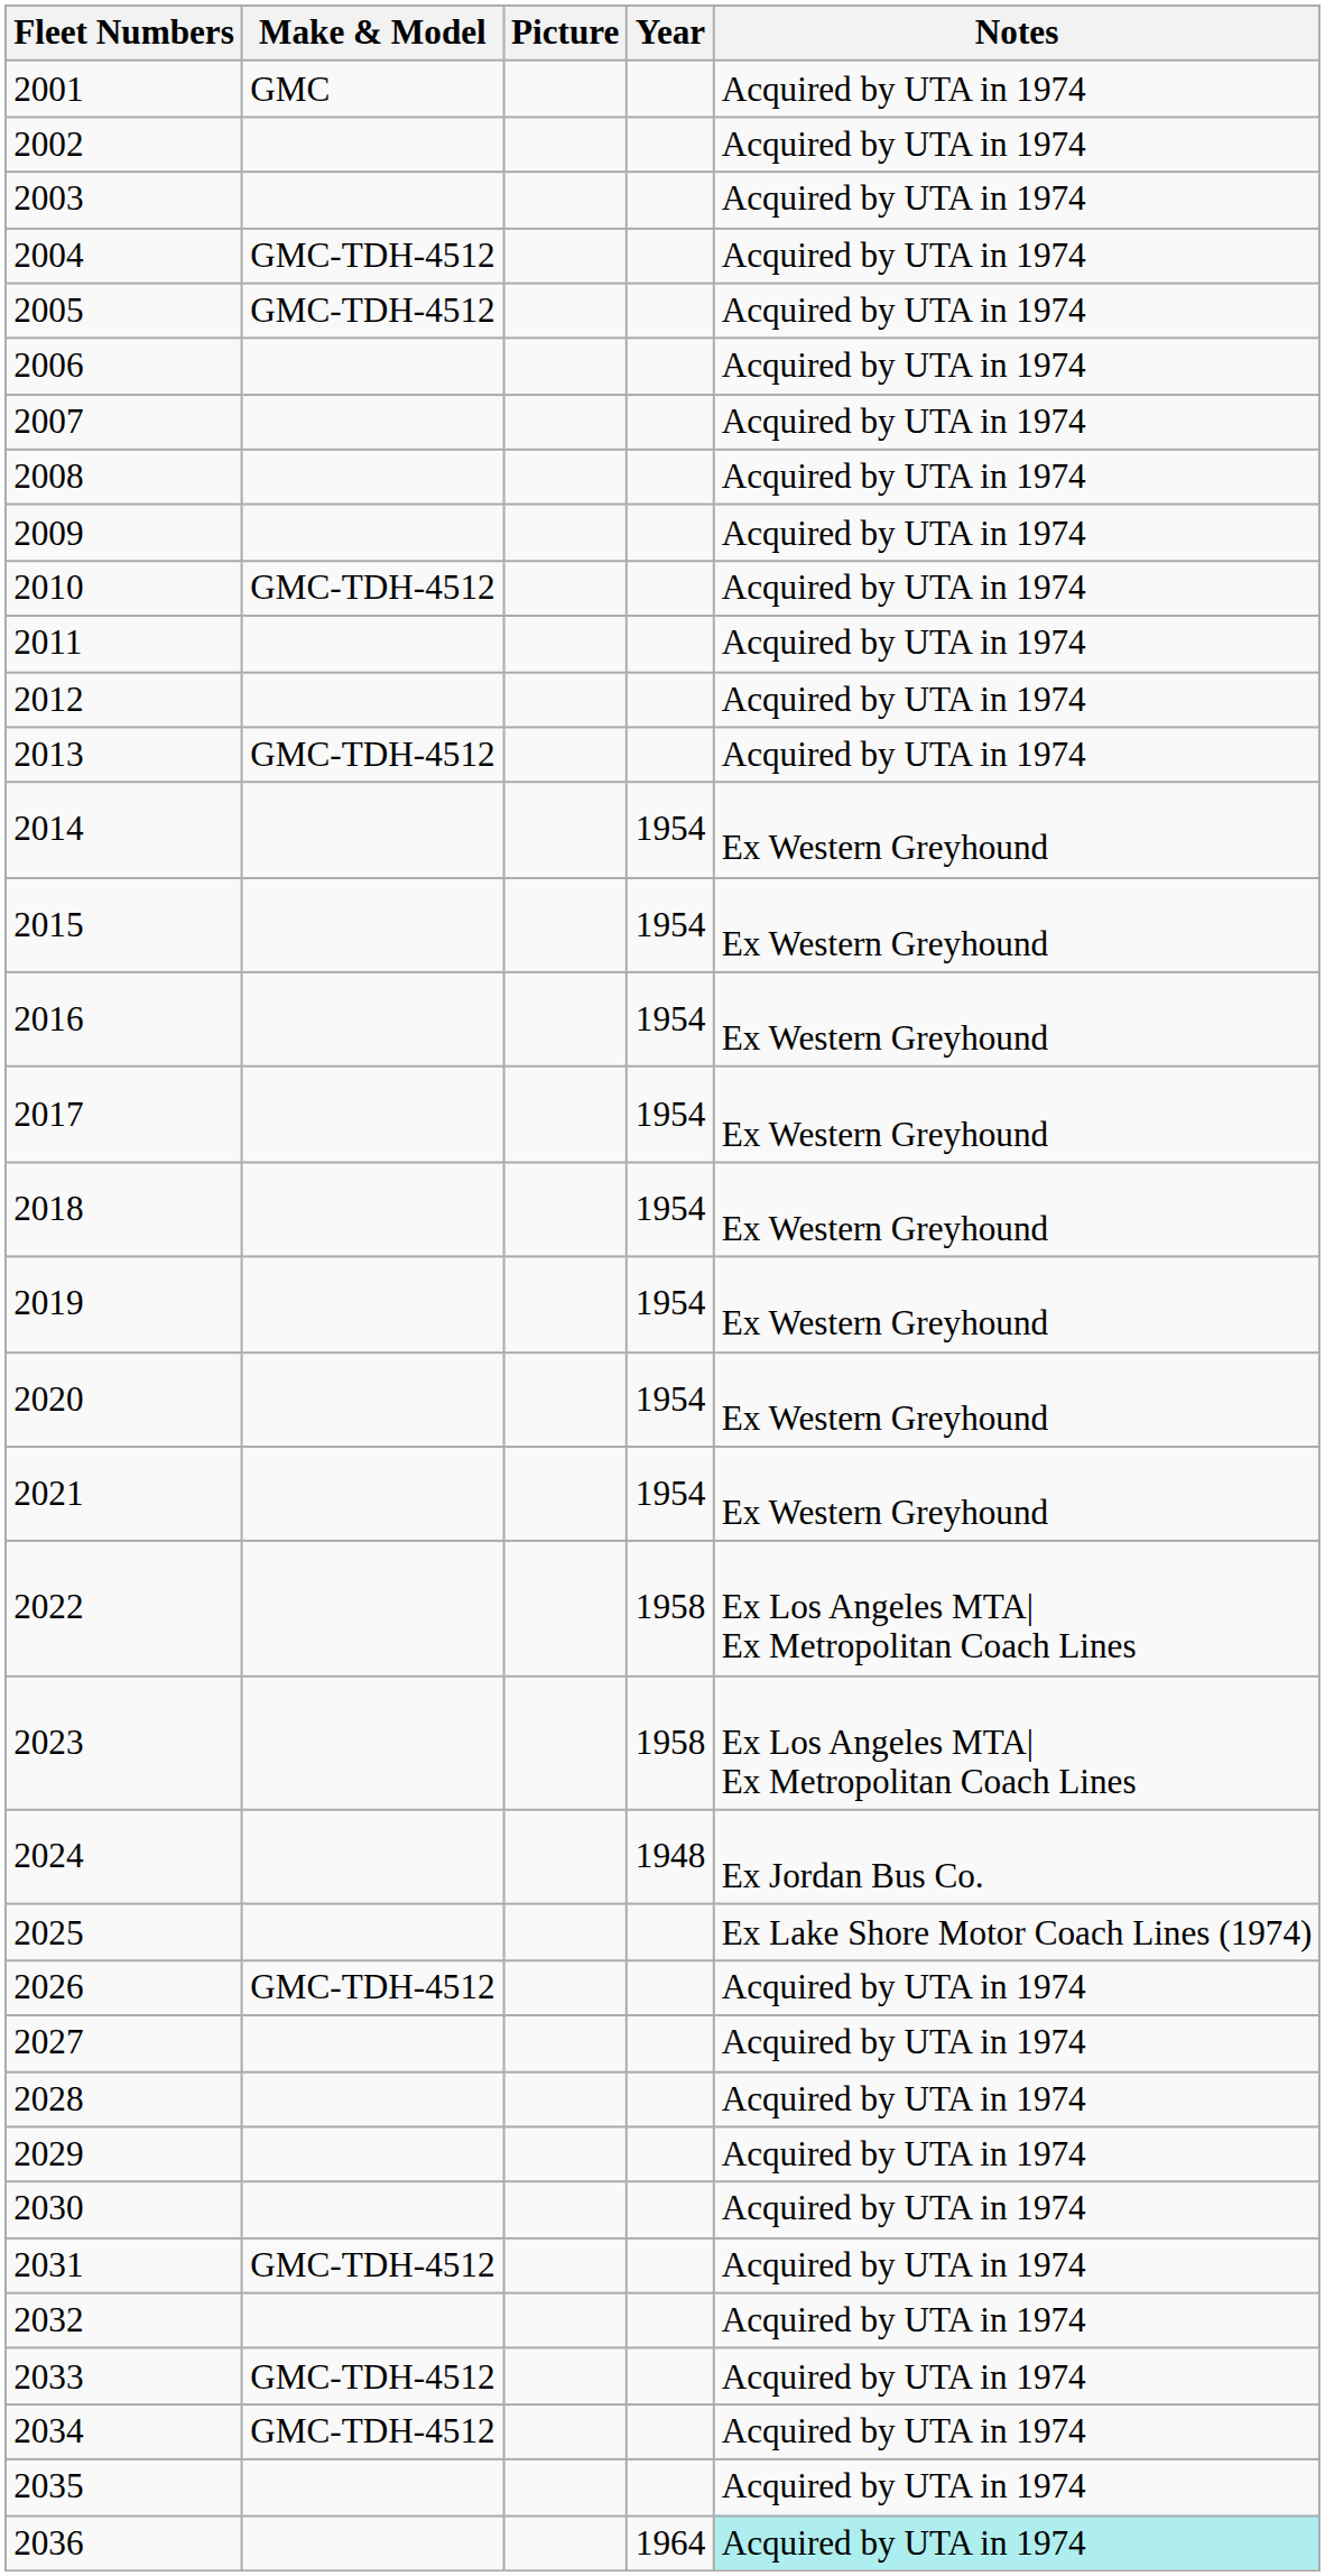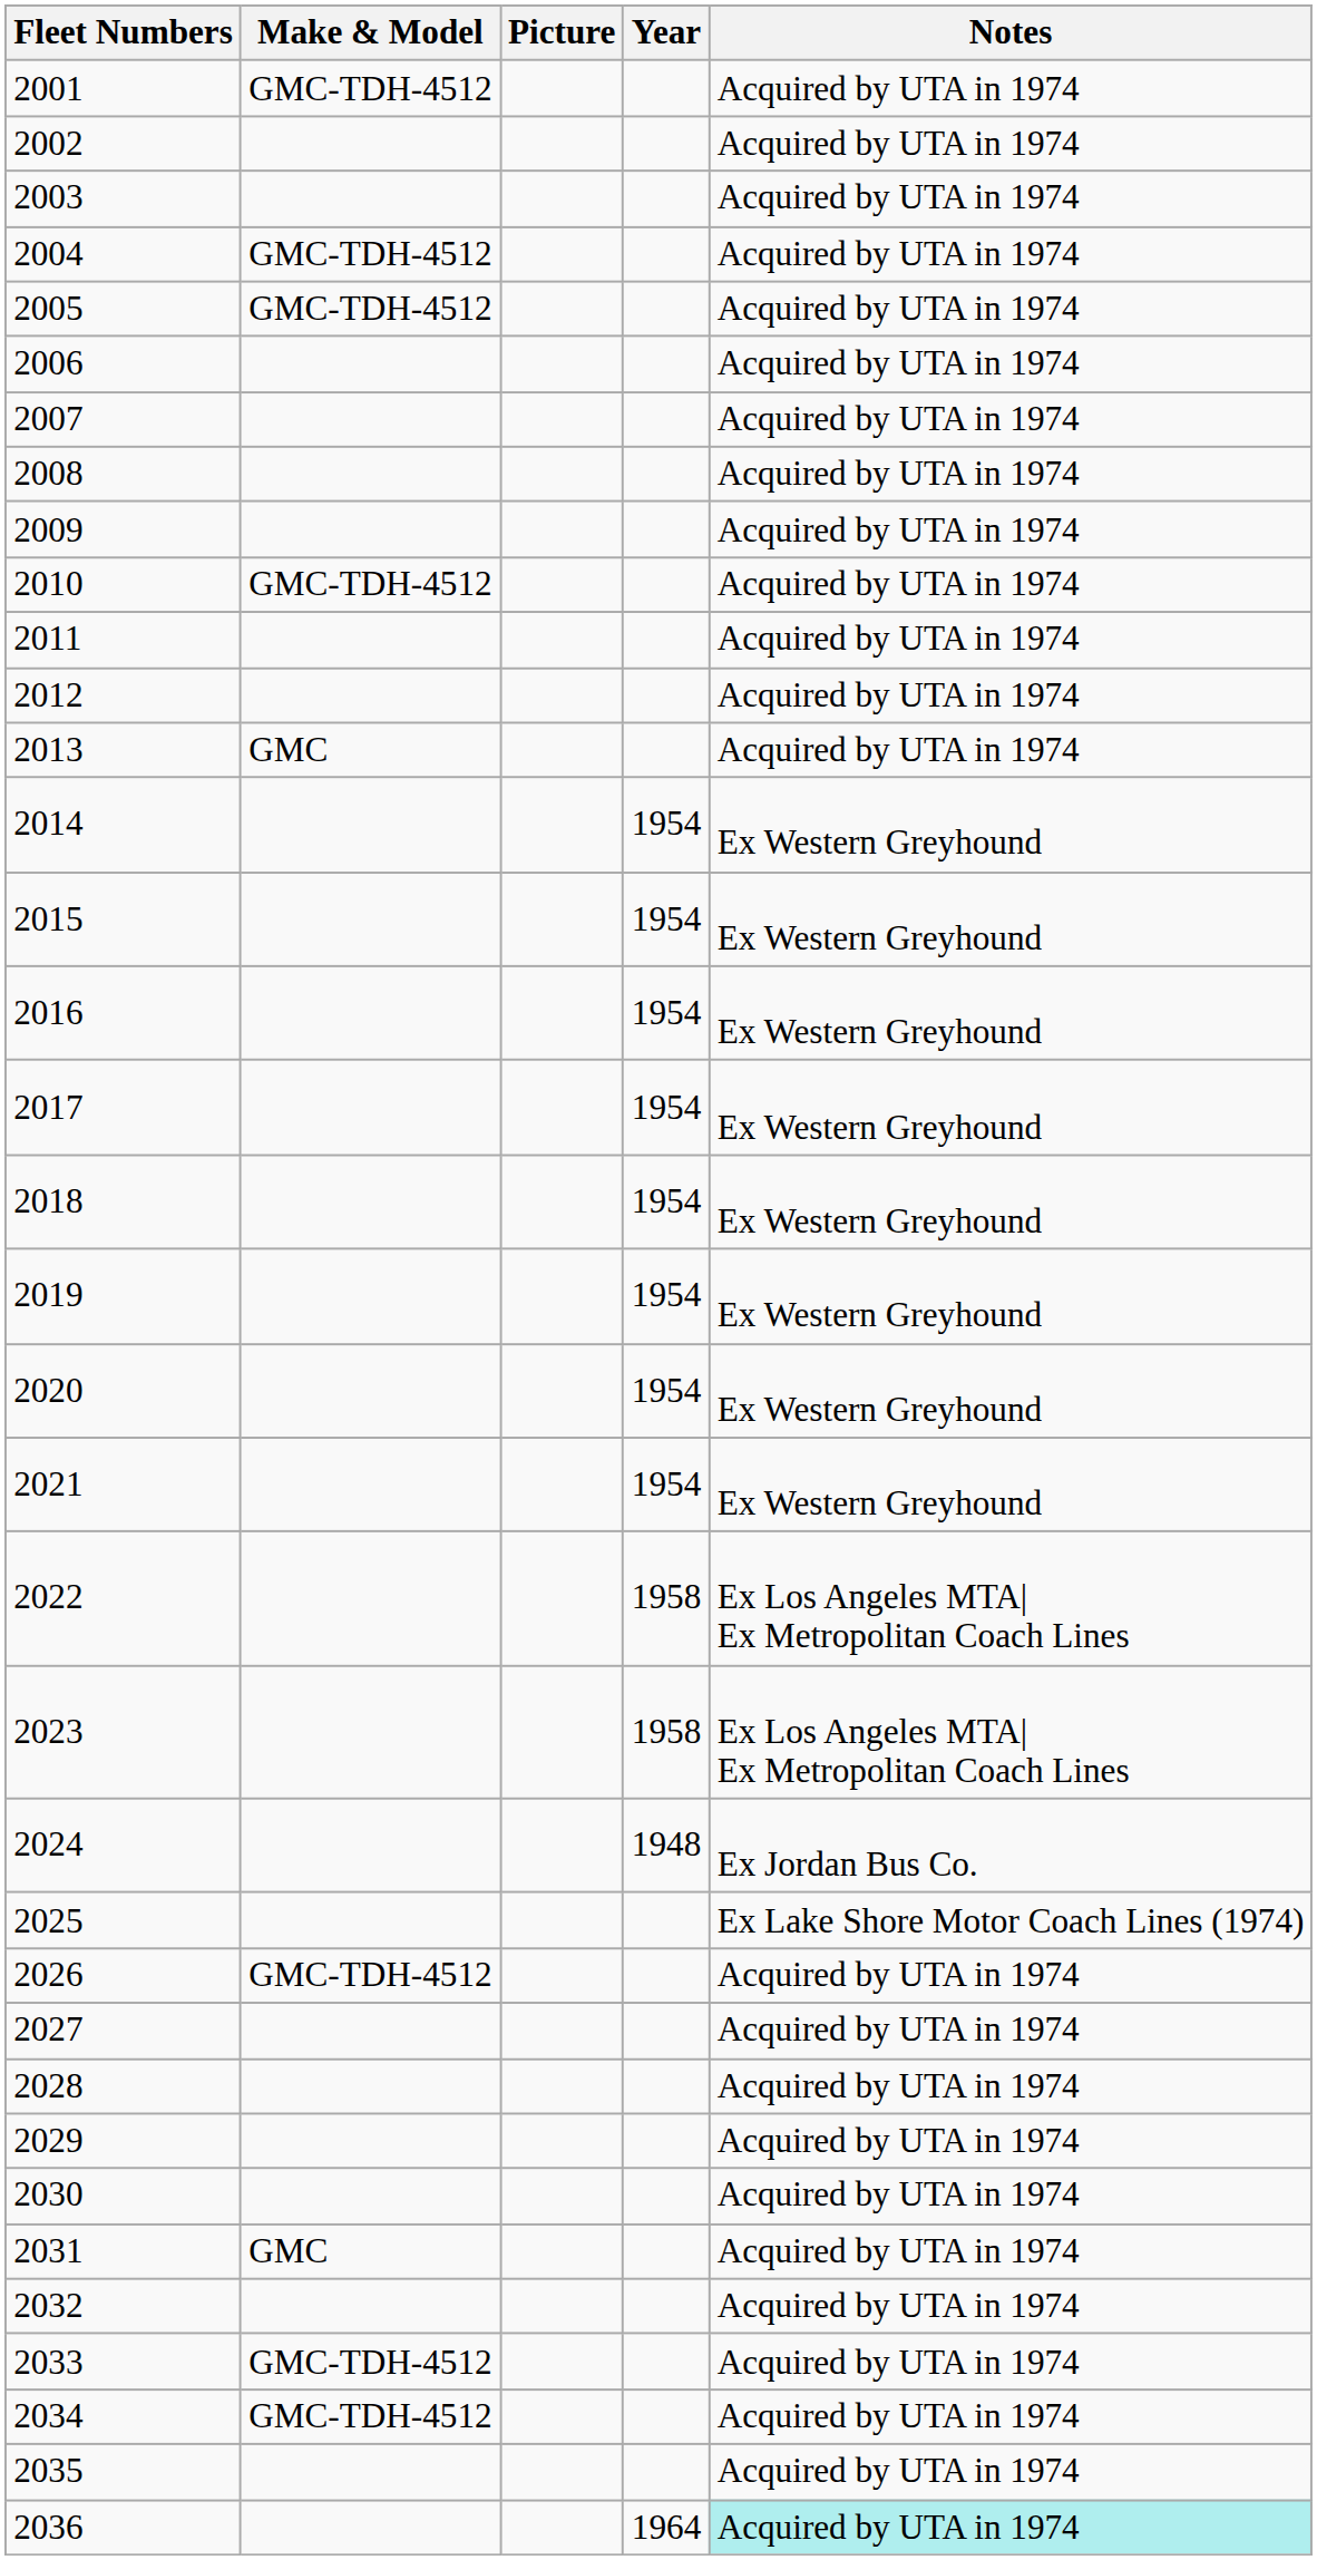 <table class="wikitable sortable mw-collapsible mw-collapsed">
 <tr>
 <th>Fleet Numbers</th>
 <th>Make & Model</th>
 <th>Picture</th>
 <th>Year</th>
 <th>Notes</th>
 </tr>
 <tr>
 <td>2001</td>
-<td>GMC</td>
+<td>GMC-TDH-4512</td>
 <td></td>
 <td></td>
 <td>Acquired by UTA in 1974</td>
 </tr>
 <tr>
 <td>2002</td>
 <td></td>
 <td></td>
 <td></td>
 <td>Acquired by UTA in 1974</td>
 </tr>
 <tr>
 <td>2003</td>
 <td></td>
 <td></td>
 <td></td>
 <td>Acquired by UTA in 1974</td>
 </tr>
 <tr>
 <td>2004</td>
 <td>GMC-TDH-4512</td>
 <td></td>
 <td></td>
 <td>Acquired by UTA in 1974</td>
 </tr>
 <tr>
 <td>2005</td>
 <td>GMC-TDH-4512</td>
 <td></td>
 <td></td>
 <td>Acquired by UTA in 1974</td>
 </tr>
 <tr>
 <td>2006</td>
 <td></td>
 <td></td>
 <td></td>
 <td>Acquired by UTA in 1974</td>
 </tr>
 <tr>
 <td>2007</td>
 <td></td>
 <td></td>
 <td></td>
 <td>Acquired by UTA in 1974</td>
 </tr>
 <tr>
 <td>2008</td>
 <td></td>
 <td></td>
 <td></td>
 <td>Acquired by UTA in 1974</td>
 </tr>
 <tr>
 <td>2009</td>
 <td></td>
 <td></td>
 <td></td>
 <td>Acquired by UTA in 1974</td>
 </tr>
 <tr>
 <td>2010</td>
 <td>GMC-TDH-4512</td>
 <td></td>
 <td></td>
 <td>Acquired by UTA in 1974</td>
 </tr>
 <tr>
 <td>2011</td>
 <td></td>
 <td></td>
 <td></td>
 <td>Acquired by UTA in 1974</td>
 </tr>
 <tr>
 <td>2012</td>
 <td></td>
 <td></td>
 <td></td>
 <td>Acquired by UTA in 1974</td>
 </tr>
 <tr>
 <td>2013</td>
-<td>GMC-TDH-4512</td>
+<td>GMC</td>
 <td></td>
 <td></td>
 <td>Acquired by UTA in 1974</td>
 </tr>
 <tr>
 <td>2014</td>
 <td></td>
 <td></td>
 <td>1954</td>
 <td><br>Ex Western Greyhound</td>
 </tr>
 <tr>
 <td>2015</td>
 <td></td>
 <td></td>
 <td>1954</td>
 <td><br>Ex Western Greyhound</td>
 </tr>
 <tr>
 <td>2016</td>
 <td></td>
 <td></td>
 <td>1954</td>
 <td><br>Ex Western Greyhound</td>
 </tr>
 <tr>
 <td>2017</td>
 <td></td>
 <td></td>
 <td>1954</td>
 <td><br>Ex Western Greyhound</td>
 </tr>
 <tr>
 <td>2018</td>
 <td></td>
 <td></td>
 <td>1954</td>
 <td><br>Ex Western Greyhound</td>
 </tr>
 <tr>
 <td>2019</td>
 <td></td>
 <td></td>
 <td>1954</td>
 <td><br>Ex Western Greyhound</td>
 </tr>
 <tr>
 <td>2020</td>
 <td></td>
 <td></td>
 <td>1954</td>
 <td><br>Ex Western Greyhound</td>
 </tr>
 <tr>
 <td>2021</td>
 <td></td>
 <td></td>
 <td>1954</td>
 <td><br>Ex Western Greyhound</td>
 </tr>
 <tr>
 <td>2022</td>
 <td></td>
 <td></td>
 <td>1958</td>
 <td><br>Ex Los Angeles MTA|<br>Ex Metropolitan Coach Lines</td>
 </tr>
 <tr>
 <td>2023</td>
 <td></td>
 <td></td>
 <td>1958</td>
 <td><br>Ex Los Angeles MTA|<br>Ex Metropolitan Coach Lines</td>
 </tr>
 <tr>
 <td>2024</td>
 <td></td>
 <td></td>
 <td>1948</td>
 <td><br>Ex Jordan Bus Co.</td>
 </tr>
 <tr>
 <td>2025</td>
 <td></td>
 <td></td>
 <td></td>
 <td>Ex Lake Shore Motor Coach Lines (1974)</td>
 </tr>
 <tr>
 <td>2026</td>
 <td>GMC-TDH-4512</td>
 <td></td>
 <td></td>
 <td>Acquired by UTA in 1974</td>
 </tr>
 <tr>
 <td>2027</td>
 <td></td>
 <td></td>
 <td></td>
 <td>Acquired by UTA in 1974</td>
 </tr>
 <tr>
 <td>2028</td>
 <td></td>
 <td></td>
 <td></td>
 <td>Acquired by UTA in 1974</td>
 </tr>
 <tr>
 <td>2029</td>
 <td></td>
 <td></td>
 <td></td>
 <td>Acquired by UTA in 1974</td>
 </tr>
 <tr>
 <td>2030</td>
 <td></td>
 <td></td>
 <td></td>
 <td>Acquired by UTA in 1974</td>
 </tr>
 <tr>
 <td>2031</td>
-<td>GMC-TDH-4512</td>
+<td>GMC</td>
 <td></td>
 <td></td>
 <td>Acquired by UTA in 1974</td>
 </tr>
 <tr>
 <td>2032</td>
 <td></td>
 <td></td>
 <td></td>
 <td>Acquired by UTA in 1974</td>
 </tr>
 <tr>
 <td>2033</td>
 <td>GMC-TDH-4512</td>
 <td></td>
 <td></td>
 <td>Acquired by UTA in 1974</td>
 </tr>
 <tr>
 <td>2034</td>
 <td>GMC-TDH-4512</td>
 <td></td>
 <td></td>
 <td>Acquired by UTA in 1974</td>
 </tr>
 <tr>
 <td>2035</td>
 <td></td>
 <td></td>
 <td></td>
 <td>Acquired by UTA in 1974</td>
 </tr>
 <tr>
 <td>2036</td>
 <td></td>
 <td></td>
 <td>1964</td>
 <td style="background: paleturquoise;">Acquired by UTA in 1974</td>
 </tr>
 </table>
